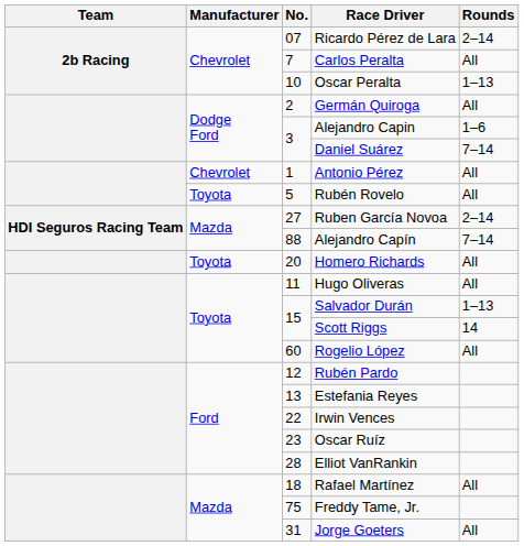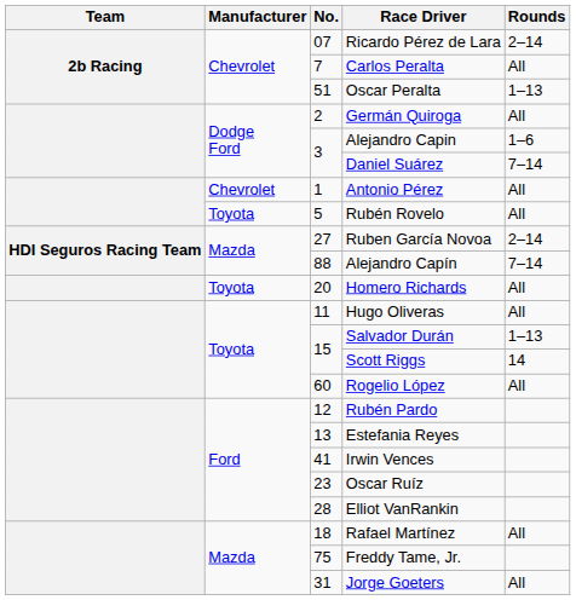 <table class="wikitable">
 <tr>
 <th>Team</th>
 <th>Manufacturer</th>
 <th>No.</th>
 <th>Race Driver</th>
 <th>Rounds</th>
 </tr>
 <tr>
 <th rowspan=3>2b Racing</th>
 <td rowspan=3><a href='#'>Chevrolet</a></td>
 <td>07</td>
 <td>Ricardo Pérez de Lara</td>
 <td>2–14</td>
 </tr>
 <tr>
 <td>7</td>
 <td><a href='#'>Carlos Peralta</a></td>
 <td>All</td>
 </tr>
 <tr>
-<td>10</td>
+<td>51</td>
 <td>Oscar Peralta</td>
 <td>1–13</td>
 </tr>
 <tr>
 <th rowspan=3></th>
 <td rowspan=3><a href='#'>Dodge</a><br> <a href='#'>Ford</a></td>
 <td>2</td>
 <td><a href='#'>Germán Quiroga</a></td>
 <td>All</td>
 </tr>
 <tr>
 <td rowspan=2>3</td>
 <td>Alejandro Capin</td>
 <td>1–6</td>
 </tr>
 <tr>
 <td><a href='#'>Daniel Suárez</a></td>
 <td>7–14</td>
 </tr>
 <tr>
 <th rowspan=2></th>
 <td><a href='#'>Chevrolet</a></td>
 <td>1</td>
 <td><a href='#'>Antonio Pérez</a></td>
 <td>All</td>
 </tr>
 <tr>
 <td><a href='#'>Toyota</a></td>
 <td>5</td>
 <td>Rubén Rovelo</td>
 <td>All</td>
 </tr>
 <tr>
 <th rowspan=2>HDI Seguros Racing Team</th>
 <td rowspan=2><a href='#'>Mazda</a></td>
 <td>27</td>
 <td>Ruben García Novoa</td>
 <td>2–14</td>
 </tr>
 <tr>
 <td>88</td>
 <td>Alejandro Capín</td>
 <td>7–14</td>
 </tr>
 <tr>
 <th></th>
 <td><a href='#'>Toyota</a></td>
 <td>20</td>
 <td><a href='#'>Homero Richards</a></td>
 <td>All</td>
 </tr>
 <tr>
 <th rowspan=4></th>
 <td rowspan=4><a href='#'>Toyota</a></td>
 <td>11</td>
 <td>Hugo Oliveras</td>
 <td>All</td>
 </tr>
 <tr>
 <td rowspan=2>15</td>
 <td><a href='#'>Salvador Durán</a></td>
 <td>1–13</td>
 </tr>
 <tr>
 <td><a href='#'>Scott Riggs</a></td>
 <td>14</td>
 </tr>
 <tr>
 <td>60</td>
 <td><a href='#'>Rogelio López</a></td>
 <td>All</td>
 </tr>
 <tr>
 <th rowspan=5></th>
 <td rowspan=5><a href='#'>Ford</a></td>
 <td>12</td>
 <td><a href='#'>Rubén Pardo</a></td>
 <td></td>
 </tr>
 <tr>
 <td>13</td>
 <td>Estefania Reyes</td>
 <td></td>
 </tr>
 <tr>
-<td>22</td>
+<td>41</td>
 <td>Irwin Vences</td>
 <td></td>
 </tr>
 <tr>
 <td>23</td>
 <td>Oscar Ruíz</td>
 <td></td>
 </tr>
 <tr>
 <td>28</td>
 <td>Elliot VanRankin</td>
 <td></td>
 </tr>
 <tr>
 <th rowspan=3></th>
 <td rowspan=3><a href='#'>Mazda</a></td>
 <td>18</td>
 <td>Rafael Martínez</td>
 <td>All</td>
 </tr>
 <tr>
 <td>75</td>
 <td>Freddy Tame, Jr.</td>
 <td></td>
 </tr>
 <tr>
 <td>31</td>
 <td><a href='#'>Jorge Goeters</a></td>
 <td>All</td>
 </tr>
 </table>
